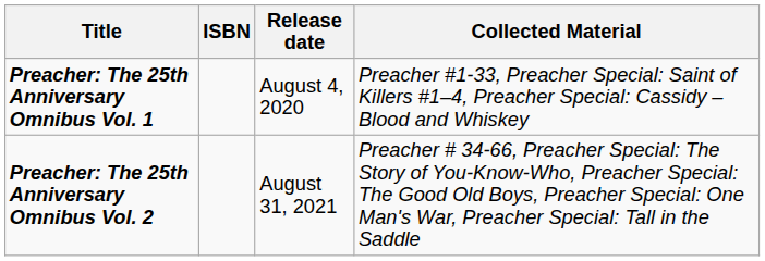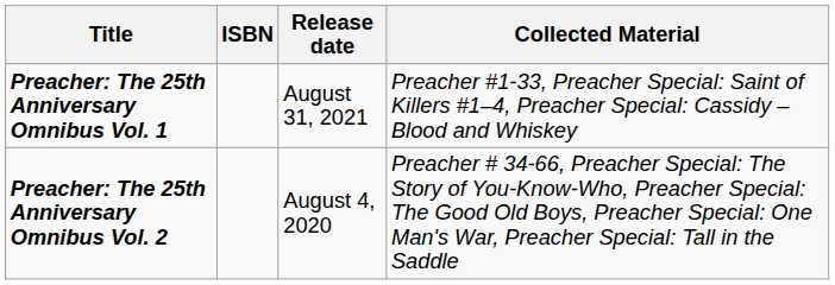 <table class="wikitable">
 <tr>
 <th>Title</th>
 <th>ISBN</th>
 <th>Release date</th>
 <th>Collected Material</th>
 </tr>
 <tr>
 <td><strong><em>Preacher: The 25th Anniversary Omnibus Vol. 1</em></strong></td>
 <td></td>
-<td>August 4, 2020</td>
+<td>August 31, 2021</td>
 <td><em>Preacher #1-33, Preacher Special: Saint of Killers #1–4, Preacher Special: Cassidy – Blood and Whiskey</em></td>
 </tr>
 <tr>
 <td><strong><em>Preacher: The 25th Anniversary Omnibus Vol. 2</em></strong></td>
 <td></td>
-<td>August 31, 2021</td>
+<td>August 4, 2020</td>
 <td><em>Preacher # 34-66, Preacher Special: The Story of You-Know-Who, Preacher Special: The Good Old Boys, Preacher Special: One Man's War, Preacher Special: Tall in the Saddle</em></td>
 </tr>
 </table>
